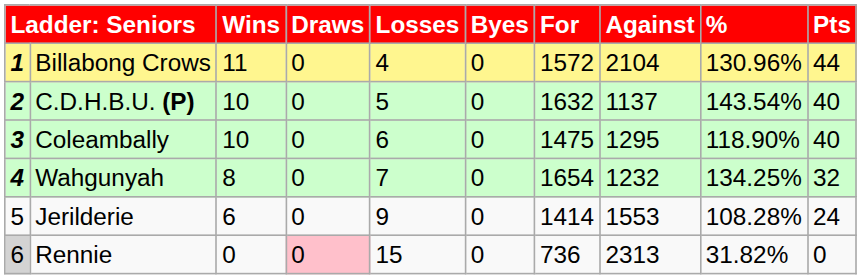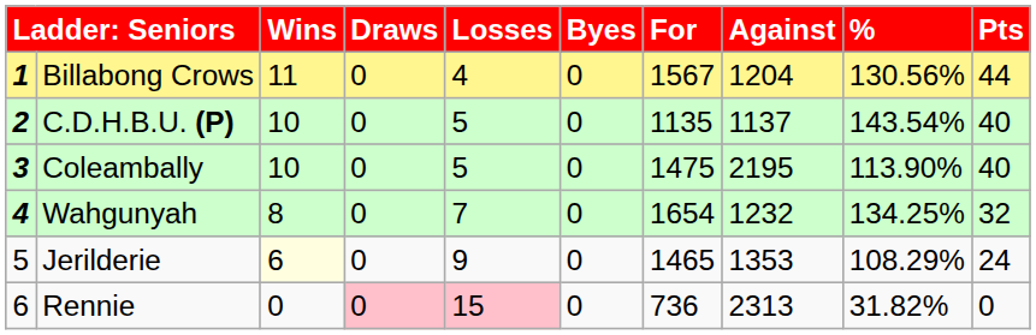 <table style="font-size: 95%; text-align: left;" class="wikitable">
 <tr>
 <td colspan="2" bgcolor="Red" div style="color:White"><strong>Ladder: Seniors</strong></td>
 <td bgcolor="Red" div style="color:White"><strong>Wins</strong></td>
 <td bgcolor="Red" div style="color:White"><strong>Draws</strong></td>
 <td bgcolor="Red" div style="color:White"><strong>Losses</strong></td>
 <td bgcolor="Red" div style="color:White"><strong>Byes</strong></td>
 <td bgcolor="Red" div style="color:White"><strong>For</strong></td>
 <td bgcolor="Red" div style="color:White"><strong>Against</strong></td>
 <td bgcolor="Red" div style="color:White"><strong>%</strong></td>
 <td bgcolor="Red" div style="color:White"><strong>Pts</strong></td>
 </tr>
 <tr>
 <td bgcolor="#FFF68F" div style="color: black"><strong><em>1</em></strong></td>
 <td bgcolor="#FFF68F" div style="color: black">Billabong Crows</td>
 <td bgcolor="#FFF68F" div style="color: black">11</td>
 <td bgcolor="#FFF68F" div style="color: black">0</td>
 <td bgcolor="#FFF68F" div style="color: black">4</td>
 <td bgcolor="#FFF68F" div style="color: black">0</td>
-<td bgcolor="#FFF68F" div style="color: black">1572</td>
-<td bgcolor="#FFF68F" div style="color: black">2104</td>
-<td bgcolor="#FFF68F" div style="color: black">130.96%</td>
+<td bgcolor="#FFF68F" div style="color: black">1567</td>
+<td bgcolor="#FFF68F" div style="color: black">1204</td>
+<td bgcolor="#FFF68F" div style="color: black">130.56%</td>
 <td bgcolor="#FFF68F" div style="color: black">44</td>
 </tr>
 <tr>
 <td bgcolor="#ccffcc" div style="color: black"><strong><em>2</em></strong></td>
 <td bgcolor="#ccffcc" div style="color: black">C.D.H.B.U.	<strong>(P)</strong></td>
 <td bgcolor="#ccffcc" div style="color: black">10</td>
 <td bgcolor="#ccffcc" div style="color: black">0</td>
 <td bgcolor="#ccffcc" div style="color: black">5</td>
 <td bgcolor="#ccffcc" div style="color: black">0</td>
-<td bgcolor="#ccffcc" div style="color: black">1632</td>
+<td bgcolor="#ccffcc" div style="color: black">1135</td>
 <td bgcolor="#ccffcc" div style="color: black">1137</td>
 <td bgcolor="#ccffcc" div style="color: black">143.54%</td>
 <td bgcolor="#ccffcc" div style="color: black">40</td>
 </tr>
 <tr>
 <td bgcolor="#ccffcc" div style="color: black"><strong><em>3</em></strong></td>
 <td bgcolor="#ccffcc" div style="color: black">Coleambally</td>
 <td bgcolor="#ccffcc" div style="color: black">10</td>
 <td bgcolor="#ccffcc" div style="color: black">0</td>
-<td bgcolor="#ccffcc" div style="color: black">6</td>
+<td bgcolor="#ccffcc" div style="color: black">5</td>
 <td bgcolor="#ccffcc" div style="color: black">0</td>
 <td bgcolor="#ccffcc" div style="color: black">1475</td>
-<td bgcolor="#ccffcc" div style="color: black">1295</td>
-<td bgcolor="#ccffcc" div style="color: black">118.90%</td>
+<td bgcolor="#ccffcc" div style="color: black">2195</td>
+<td bgcolor="#ccffcc" div style="color: black">113.90%</td>
 <td bgcolor="#ccffcc" div style="color: black">40</td>
 </tr>
 <tr>
 <td bgcolor="#ccffcc" div style="color: black"><strong><em>4</em></strong></td>
 <td bgcolor="#ccffcc" div style="color: black">Wahgunyah</td>
 <td bgcolor="#ccffcc" div style="color: black">8</td>
 <td bgcolor="#ccffcc" div style="color: black">0</td>
 <td bgcolor="#ccffcc" div style="color: black">7</td>
 <td bgcolor="#ccffcc" div style="color: black">0</td>
 <td bgcolor="#ccffcc" div style="color: black">1654</td>
 <td bgcolor="#ccffcc" div style="color: black">1232</td>
 <td bgcolor="#ccffcc" div style="color: black">134.25%</td>
 <td bgcolor="#ccffcc" div style="color: black">32</td>
 </tr>
 <tr>
 <td>5</td>
 <td>Jerilderie</td>
-<td>6</td>
+<td style="background: lightyellow;">6</td>
 <td>0</td>
 <td>9</td>
 <td>0</td>
-<td>1414</td>
-<td>1553</td>
-<td>108.28%</td>
+<td>1465</td>
+<td>1353</td>
+<td>108.29%</td>
 <td>24</td>
 </tr>
 <tr>
-<td style="background: lightgrey;">6</td>
+<td>6</td>
 <td>Rennie</td>
 <td>0</td>
 <td style="background: pink;">0</td>
-<td>15</td>
+<td style="background: pink;">15</td>
 <td>0</td>
 <td>736</td>
 <td>2313</td>
 <td>31.82%</td>
 <td>0</td>
 </tr>
 </table>
